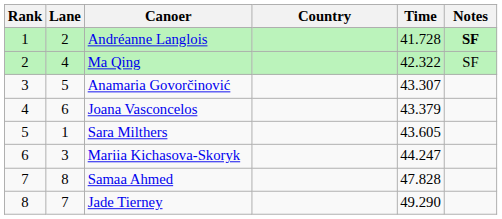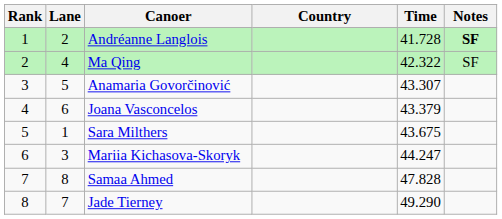 <table class="wikitable" style="text-align:center;">
 <tr>
 <th width=30>Rank</th>
 <th width=30>Lane</th>
 <th width=175>Canoer</th>
 <th width=150>Country</th>
 <th width=30>Time</th>
 <th width=50>Notes</th>
 </tr>
 <tr bgcolor=bbf3bb>
 <td>1</td>
 <td>2</td>
 <td align="left"><a href='#'>Andréanne Langlois</a></td>
 <td align="left"></td>
 <td>41.728</td>
 <td><strong>SF</strong></td>
 </tr>
 <tr bgcolor=bbf3bb>
 <td>2</td>
 <td>4</td>
 <td align="left"><a href='#'>Ma Qing</a></td>
 <td align="left"></td>
 <td>42.322</td>
 <td>SF</td>
 </tr>
 <tr>
 <td>3</td>
 <td>5</td>
 <td align="left"><a href='#'>Anamaria Govorčinović</a></td>
 <td align="left"></td>
 <td>43.307</td>
 <td></td>
 </tr>
 <tr>
 <td>4</td>
 <td>6</td>
 <td align="left"><a href='#'>Joana Vasconcelos</a></td>
 <td align="left"></td>
 <td>43.379</td>
 <td></td>
 </tr>
 <tr>
 <td>5</td>
 <td>1</td>
 <td align="left"><a href='#'>Sara Milthers</a></td>
 <td align="left"></td>
-<td>43.605</td>
+<td>43.675</td>
 <td></td>
 </tr>
 <tr>
 <td>6</td>
 <td>3</td>
 <td align="left"><a href='#'>Mariia Kichasova-Skoryk</a></td>
 <td align="left"></td>
 <td>44.247</td>
 <td></td>
 </tr>
 <tr>
 <td>7</td>
 <td>8</td>
 <td align="left"><a href='#'>Samaa Ahmed</a></td>
 <td align="left"></td>
 <td>47.828</td>
 <td></td>
 </tr>
 <tr>
 <td>8</td>
 <td>7</td>
 <td align="left"><a href='#'>Jade Tierney</a></td>
 <td align="left"></td>
 <td>49.290</td>
 <td></td>
 </tr>
 </table>
